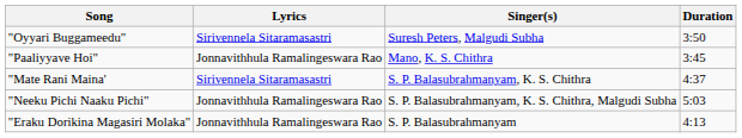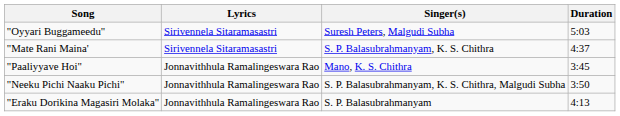 <table class="wikitable" style="font-size:95%;">
 <tr>
 <th>Song</th>
 <th>Lyrics</th>
 <th>Singer(s)</th>
 <th>Duration</th>
 </tr>
 <tr>
 <td>"Oyyari Buggameedu"</td>
 <td><a href='#'>Sirivennela Sitaramasastri</a></td>
 <td><a href='#'>Suresh Peters</a>, <a href='#'>Malgudi Subha</a></td>
-<td>3:50</td>
+<td>5:03</td>
+</tr>
+<tr>
+<td>"Mate Rani Maina'</td>
+<td><a href='#'>Sirivennela Sitaramasastri</a></td>
+<td><a href='#'>S. P. Balasubrahmanyam</a>, K. S. Chithra</td>
+<td>4:37</td>
 </tr>
 <tr>
 <td>"Paaliyyave Hoi"</td>
 <td>Jonnavithhula Ramalingeswara Rao</td>
 <td><a href='#'>Mano</a>, <a href='#'>K. S. Chithra</a></td>
 <td>3:45</td>
 </tr>
 <tr>
-<td>"Mate Rani Maina'</td>
-<td><a href='#'>Sirivennela Sitaramasastri</a></td>
-<td><a href='#'>S. P. Balasubrahmanyam</a>, K. S. Chithra</td>
-<td>4:37</td>
-</tr>
-<tr>
 <td>"Neeku Pichi Naaku Pichi"</td>
 <td>Jonnavithhula Ramalingeswara Rao</td>
 <td>S. P. Balasubrahmanyam, K. S. Chithra, Malgudi Subha</td>
-<td>5:03</td>
+<td>3:50</td>
 </tr>
 <tr>
 <td>"Eraku Dorikina Magasiri Molaka"</td>
 <td>Jonnavithhula Ramalingeswara Rao</td>
 <td>S. P. Balasubrahmanyam</td>
 <td>4:13</td>
 </tr>
 </table>
